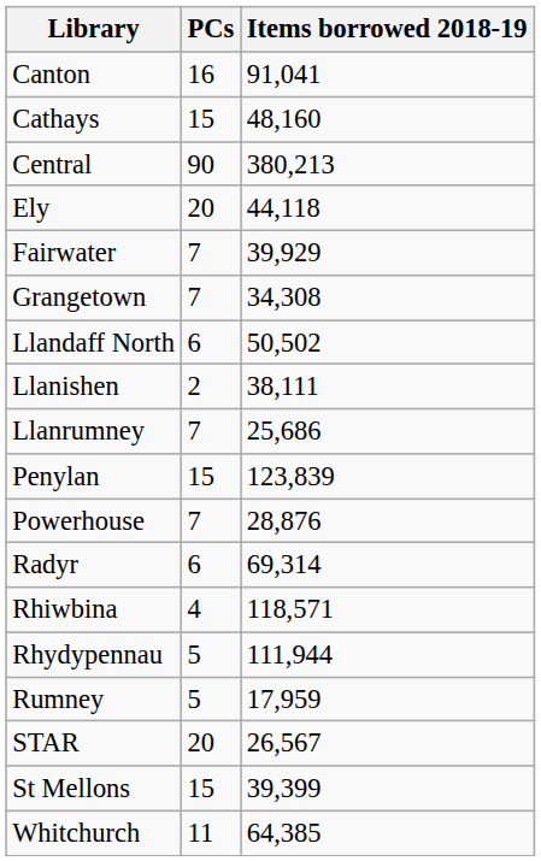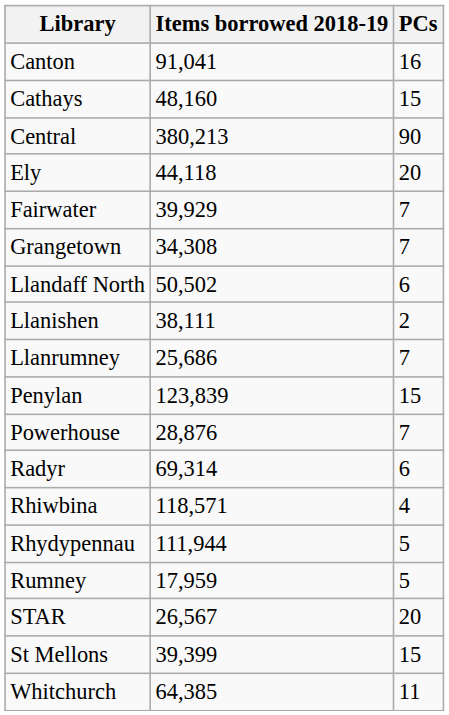 <table class="sortable wikitable" style="float:right; font-size:90%; margin-left:20px;">
 <tr>
 <th>Library</th>
+<th>Items borrowed 2018-19</th>
 <th>PCs</th>
-<th>Items borrowed 2018-19</th>
 </tr>
 <tr>
 <td>Canton</td>
+<td>91,041</td>
 <td>16</td>
-<td>91,041</td>
 </tr>
 <tr>
 <td>Cathays</td>
+<td>48,160</td>
 <td>15</td>
-<td>48,160</td>
 </tr>
 <tr>
 <td>Central</td>
+<td>380,213</td>
 <td>90</td>
-<td>380,213</td>
 </tr>
 <tr>
 <td>Ely</td>
+<td>44,118</td>
 <td>20</td>
-<td>44,118</td>
 </tr>
 <tr>
 <td>Fairwater</td>
+<td>39,929</td>
 <td>7</td>
-<td>39,929</td>
 </tr>
 <tr>
 <td>Grangetown</td>
+<td>34,308</td>
 <td>7</td>
-<td>34,308</td>
 </tr>
 <tr>
 <td>Llandaff North</td>
+<td>50,502</td>
 <td>6</td>
-<td>50,502</td>
 </tr>
 <tr>
 <td>Llanishen</td>
+<td>38,111</td>
 <td>2</td>
-<td>38,111</td>
 </tr>
 <tr>
 <td>Llanrumney</td>
+<td>25,686</td>
 <td>7</td>
-<td>25,686</td>
 </tr>
 <tr>
 <td>Penylan</td>
+<td>123,839</td>
 <td>15</td>
-<td>123,839</td>
 </tr>
 <tr>
 <td>Powerhouse</td>
+<td>28,876</td>
 <td>7</td>
-<td>28,876</td>
 </tr>
 <tr>
 <td>Radyr</td>
+<td>69,314</td>
 <td>6</td>
-<td>69,314</td>
 </tr>
 <tr>
 <td>Rhiwbina</td>
+<td>118,571</td>
 <td>4</td>
-<td>118,571</td>
 </tr>
 <tr>
 <td>Rhydypennau</td>
+<td>111,944</td>
 <td>5</td>
-<td>111,944</td>
 </tr>
 <tr>
 <td>Rumney</td>
+<td>17,959</td>
 <td>5</td>
-<td>17,959</td>
 </tr>
 <tr>
 <td>STAR</td>
+<td>26,567</td>
 <td>20</td>
-<td>26,567</td>
 </tr>
 <tr>
 <td>St Mellons</td>
+<td>39,399</td>
 <td>15</td>
-<td>39,399</td>
 </tr>
 <tr>
 <td>Whitchurch</td>
+<td>64,385</td>
 <td>11</td>
-<td>64,385</td>
 </tr>
 </table>
